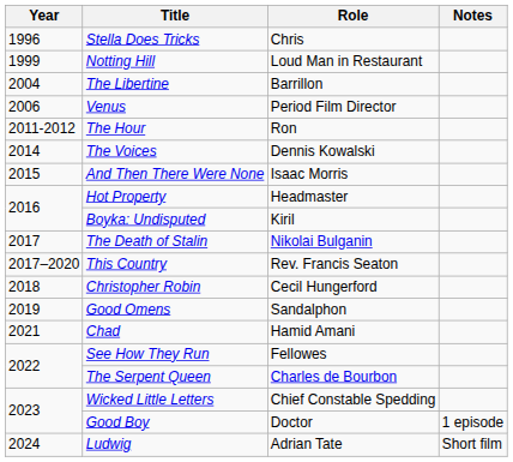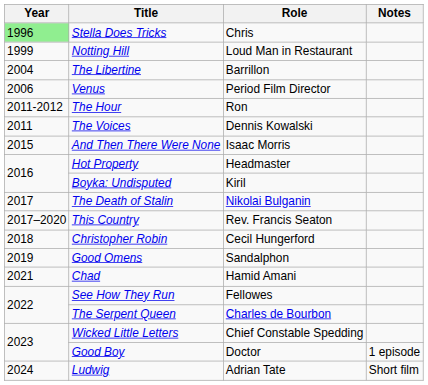 <table class="wikitable">
 <tr>
 <th>Year</th>
 <th>Title</th>
 <th>Role</th>
 <th>Notes</th>
 </tr>
 <tr>
-<td>1996</td>
+<td style="background: lightgreen;">1996</td>
 <td><em><a href='#'>Stella Does Tricks</a></em></td>
 <td>Chris</td>
 <td></td>
 </tr>
 <tr>
 <td>1999</td>
 <td><em><a href='#'>Notting Hill</a></em></td>
 <td>Loud Man in Restaurant</td>
 <td></td>
 </tr>
 <tr>
 <td>2004</td>
 <td><em><a href='#'>The Libertine</a></em></td>
 <td>Barrillon</td>
 <td></td>
 </tr>
 <tr>
 <td>2006</td>
 <td><em><a href='#'>Venus</a></em></td>
 <td>Period Film Director</td>
 <td></td>
 </tr>
 <tr>
 <td>2011-2012</td>
 <td><em><a href='#'>The Hour</a></em></td>
 <td>Ron</td>
 <td></td>
 </tr>
 <tr>
-<td>2014</td>
+<td>2011</td>
 <td><em><a href='#'>The Voices</a></em></td>
 <td>Dennis Kowalski</td>
 <td></td>
 </tr>
 <tr>
 <td>2015</td>
 <td><em><a href='#'>And Then There Were None</a></em></td>
 <td>Isaac Morris</td>
 <td></td>
 </tr>
 <tr>
 <td rowspan="2">2016</td>
 <td><em><a href='#'>Hot Property</a></em></td>
 <td>Headmaster</td>
 <td></td>
 </tr>
 <tr>
 <td><em><a href='#'>Boyka: Undisputed</a></em></td>
 <td>Kiril</td>
 <td></td>
 </tr>
 <tr>
 <td>2017</td>
 <td><em><a href='#'>The Death of Stalin</a></em></td>
 <td><a href='#'>Nikolai Bulganin</a></td>
 <td></td>
 </tr>
 <tr>
 <td>2017–2020</td>
 <td><em><a href='#'>This Country</a></em></td>
 <td>Rev. Francis Seaton</td>
 <td></td>
 </tr>
 <tr>
 <td>2018</td>
 <td><em><a href='#'>Christopher Robin</a></em></td>
 <td>Cecil Hungerford</td>
 <td></td>
 </tr>
 <tr>
 <td>2019</td>
 <td><em><a href='#'>Good Omens</a></em></td>
 <td>Sandalphon</td>
 <td></td>
 </tr>
 <tr>
 <td>2021</td>
 <td><em><a href='#'>Chad</a></em></td>
 <td>Hamid Amani</td>
 <td></td>
 </tr>
 <tr>
 <td rowspan="2">2022</td>
 <td><em><a href='#'>See How They Run</a></em></td>
 <td>Fellowes</td>
 <td></td>
 </tr>
 <tr>
 <td><em><a href='#'>The Serpent Queen</a></em></td>
 <td><a href='#'>Charles de Bourbon</a></td>
 <td></td>
 </tr>
 <tr>
 <td rowspan="2">2023</td>
 <td><em><a href='#'>Wicked Little Letters</a></em></td>
 <td>Chief Constable Spedding</td>
 <td></td>
 </tr>
 <tr>
 <td><em><a href='#'>Good Boy</a></em></td>
 <td>Doctor</td>
 <td>1 episode</td>
 </tr>
 <tr>
 <td>2024</td>
 <td><em><a href='#'>Ludwig</a></em></td>
 <td>Adrian Tate</td>
 <td>Short film</td>
 </tr>
 </table>
